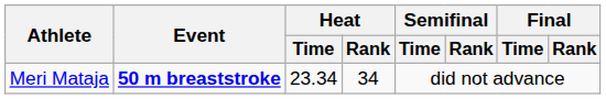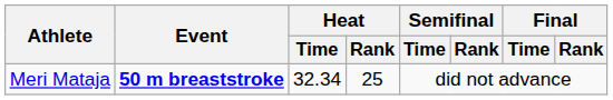 <table class=wikitable style="font-size:90%">
 <tr>
 <th rowspan="2">Athlete</th>
 <th rowspan="2">Event</th>
 <th colspan="2">Heat</th>
 <th colspan="2">Semifinal</th>
 <th colspan="2">Final</th>
 </tr>
 <tr style="font-size:95%">
 <th>Time</th>
 <th>Rank</th>
 <th>Time</th>
 <th>Rank</th>
 <th>Time</th>
 <th>Rank</th>
 </tr>
 <tr style="text-align:center">
 <td style="text-align:left"><a href='#'>Meri Mataja</a></td>
 <td style="text-align:left"><strong><a href='#'>50 m breaststroke</a></strong></td>
-<td>23.34</td>
-<td>34</td>
+<td>32.34</td>
+<td>25</td>
 <td colspan=4>did not advance</td>
 </tr>
 </table>
